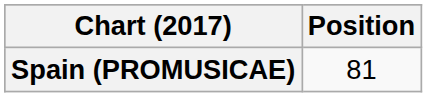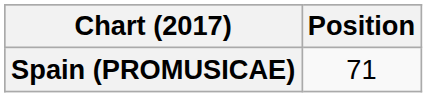 <table class="wikitable plainrowheaders" style="text-align:center">
 <tr>
 <th>Chart (2017)</th>
 <th>Position</th>
 </tr>
 <tr>
 <th scope="row">Spain (PROMUSICAE)</th>
-<td>81</td>
+<td>71</td>
 </tr>
 </table>
